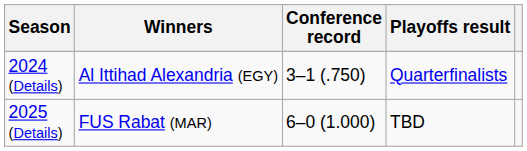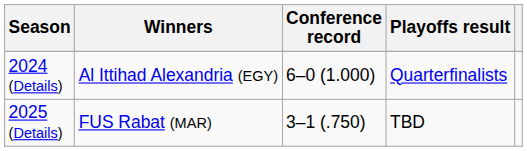 <table class="wikitable">
 <tr>
 <th>Season</th>
 <th>Winners</th>
 <th>Conference<br>record</th>
 <th>Playoffs result</th>
 <th></th>
 </tr>
 <tr>
 </tr>
 <tr>
 <td><a href='#'>2024</a> <br><small>(<a href='#'>Details</a>)</small></td>
 <td> <a href='#'>Al Ittihad Alexandria</a> <small>(EGY)</small></td>
-<td> 3–1 (.750)</td>
+<td>6–0 (1.000)</td>
 <td><a href='#'>Quarterfinalists</a></td>
 <td align="center"></td>
 </tr>
 <tr>
 <td><a href='#'>2025</a> <br><small>(<a href='#'>Details</a>)</small></td>
 <td> <a href='#'>FUS Rabat</a> <small>(MAR)</small></td>
-<td>6–0 (1.000)</td>
+<td> 3–1 (.750)</td>
 <td>TBD</td>
 <td align="center"></td>
 </tr>
 </table>
